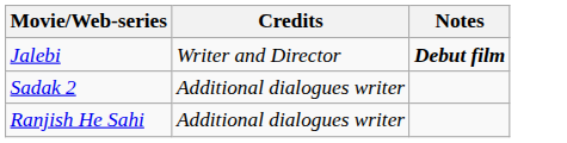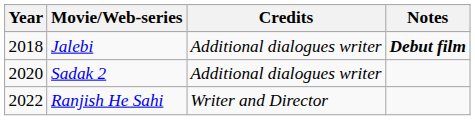 <table class="wikitable">
 <tr>
+<th scope="col">Year</th>
 <th scope="col">Movie/Web-series</th>
 <th scope="col">Credits</th>
 <th scope="col">Notes</th>
 </tr>
 <tr>
+<td>2018</td>
 <td><em><a href='#'>Jalebi</a></em></td>
-<td><em>Writer and Director</em></td>
+<td><em>Additional dialogues writer</em></td>
 <td><strong><em>Debut film</em></strong></td>
 </tr>
 <tr>
+<td>2020</td>
 <td><em><a href='#'>Sadak 2</a></em></td>
 <td><em>Additional dialogues writer</em></td>
 <td></td>
 </tr>
 <tr>
+<td>2022</td>
 <td><em><a href='#'>Ranjish He Sahi</a></em></td>
-<td><em>Additional dialogues writer</em></td>
+<td><em>Writer and Director</em></td>
 <td></td>
 </tr>
 </table>
